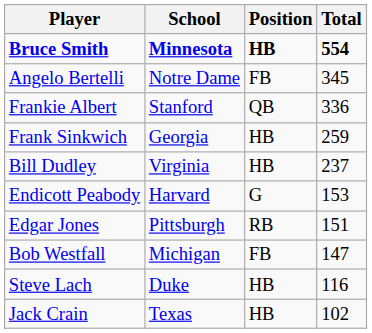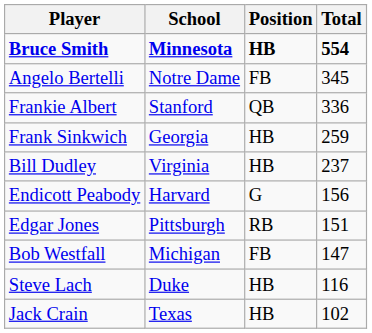 <table class="wikitable">
 <tr>
 <th>Player</th>
 <th>School</th>
 <th>Position</th>
 <th>Total</th>
 </tr>
 <tr>
 <td><strong><a href='#'>Bruce Smith</a></strong></td>
 <td><strong><a href='#'>Minnesota</a></strong></td>
 <td><strong>HB</strong></td>
 <td><strong>554</strong></td>
 </tr>
 <tr>
 <td><a href='#'>Angelo Bertelli</a></td>
 <td><a href='#'>Notre Dame</a></td>
 <td>FB</td>
 <td>345</td>
 </tr>
 <tr>
 <td><a href='#'>Frankie Albert</a></td>
 <td><a href='#'>Stanford</a></td>
 <td>QB</td>
 <td>336</td>
 </tr>
 <tr>
 <td><a href='#'>Frank Sinkwich</a></td>
 <td><a href='#'>Georgia</a></td>
 <td>HB</td>
 <td>259</td>
 </tr>
 <tr>
 <td><a href='#'>Bill Dudley</a></td>
 <td><a href='#'>Virginia</a></td>
 <td>HB</td>
 <td>237</td>
 </tr>
 <tr>
 <td><a href='#'>Endicott Peabody</a></td>
 <td><a href='#'>Harvard</a></td>
 <td>G</td>
-<td>153</td>
+<td>156</td>
 </tr>
 <tr>
 <td><a href='#'>Edgar Jones</a></td>
 <td><a href='#'>Pittsburgh</a></td>
 <td>RB</td>
 <td>151</td>
 </tr>
 <tr>
 <td><a href='#'>Bob Westfall</a></td>
 <td><a href='#'>Michigan</a></td>
 <td>FB</td>
 <td>147</td>
 </tr>
 <tr>
 <td><a href='#'>Steve Lach</a></td>
 <td><a href='#'>Duke</a></td>
 <td>HB</td>
 <td>116</td>
 </tr>
 <tr>
 <td><a href='#'>Jack Crain</a></td>
 <td><a href='#'>Texas</a></td>
 <td>HB</td>
 <td>102</td>
 </tr>
 </table>
